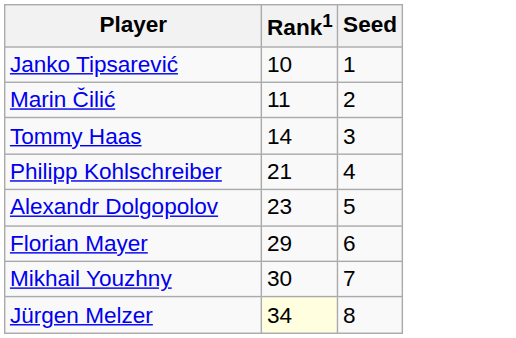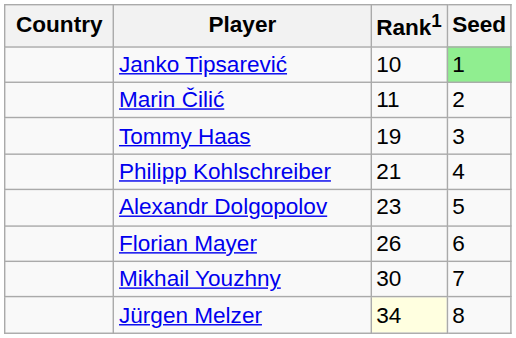 <table class=wikitable>
 <tr>
+<th width="70">Country</th>
 <th width="175">Player</th>
 <th>Rank<sup>1</sup></th>
 <th>Seed</th>
 </tr>
 <tr>
+<td></td>
 <td><a href='#'>Janko Tipsarević</a></td>
 <td>10</td>
-<td>1</td>
+<td style="background: lightgreen;">1</td>
 </tr>
 <tr>
+<td></td>
 <td><a href='#'>Marin Čilić</a></td>
 <td>11</td>
 <td>2</td>
 </tr>
 <tr>
+<td></td>
 <td><a href='#'>Tommy Haas</a></td>
-<td>14</td>
+<td>19</td>
 <td>3</td>
 </tr>
 <tr>
+<td></td>
 <td><a href='#'>Philipp Kohlschreiber</a></td>
 <td>21</td>
 <td>4</td>
 </tr>
 <tr>
+<td></td>
 <td><a href='#'>Alexandr Dolgopolov</a></td>
 <td>23</td>
 <td>5</td>
 </tr>
 <tr>
+<td></td>
 <td><a href='#'>Florian Mayer</a></td>
-<td>29</td>
+<td>26</td>
 <td>6</td>
 </tr>
 <tr>
+<td></td>
 <td><a href='#'>Mikhail Youzhny</a></td>
 <td>30</td>
 <td>7</td>
 </tr>
 <tr>
+<td></td>
 <td><a href='#'>Jürgen Melzer</a></td>
 <td style="background: lightyellow;">34</td>
 <td>8</td>
 </tr>
 </table>
